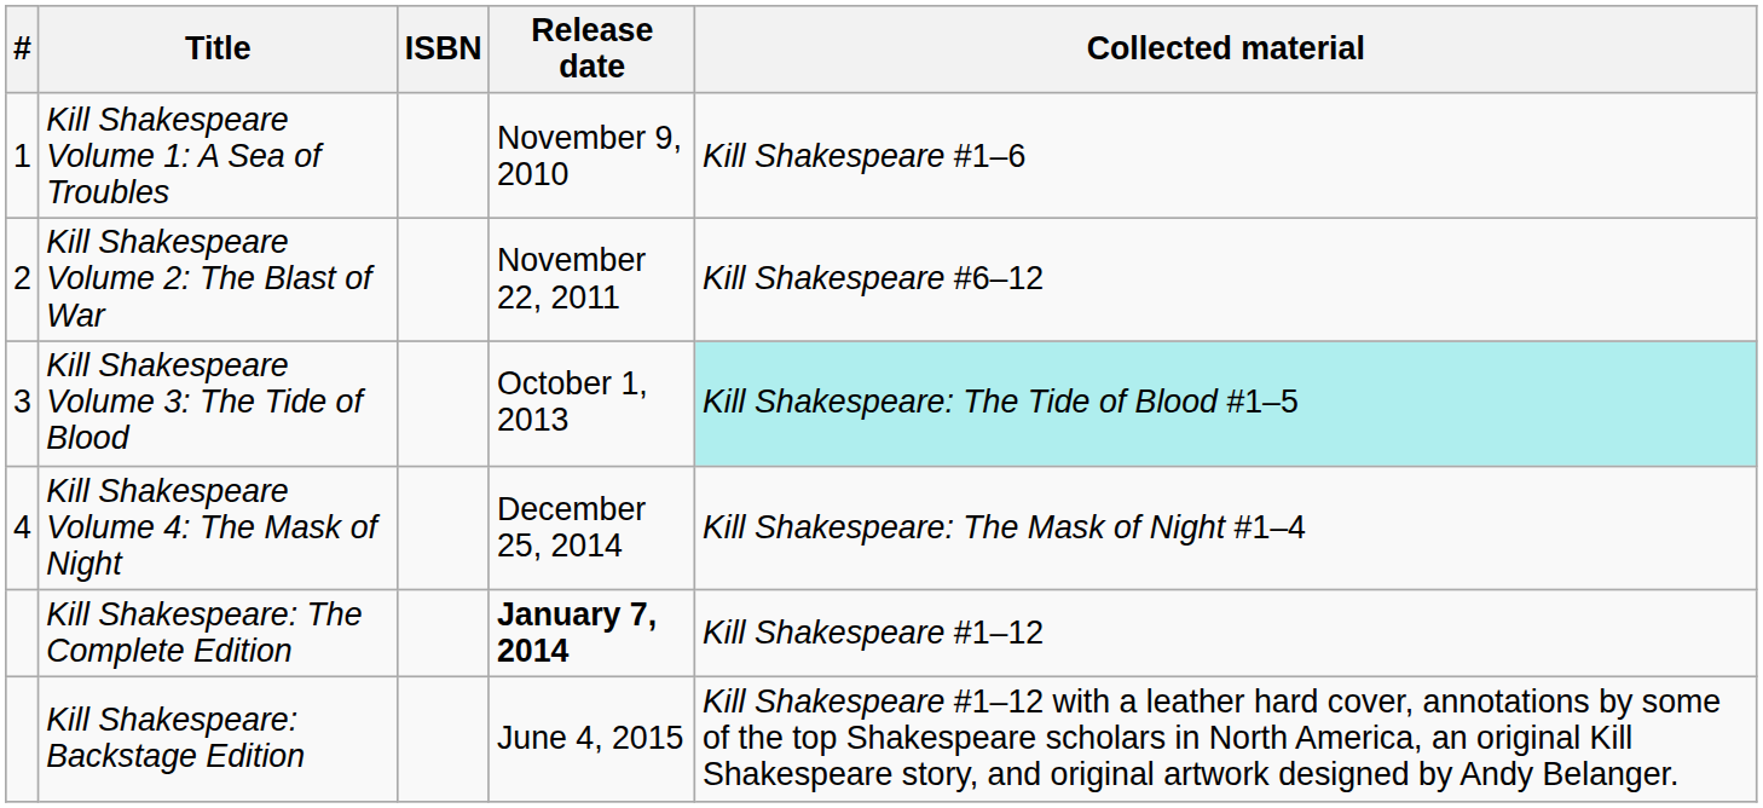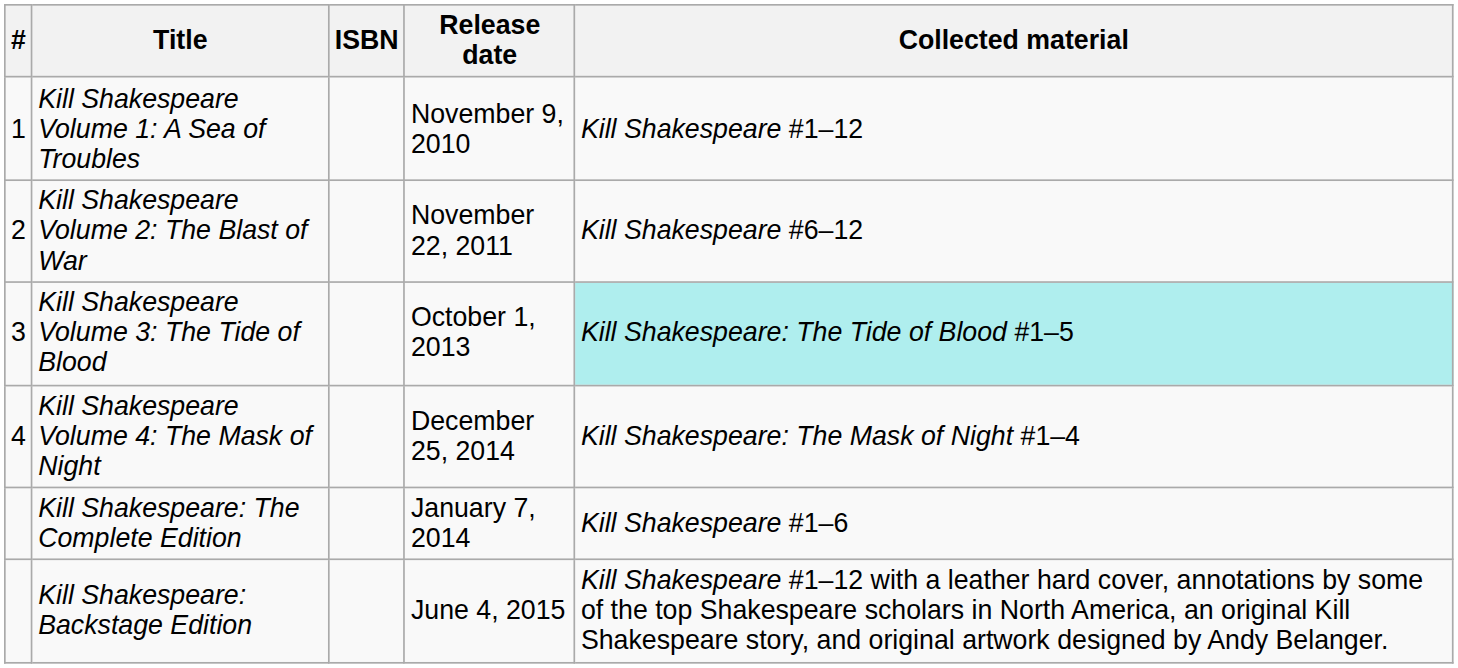 <table class="wikitable">
 <tr>
 <th>#</th>
 <th>Title</th>
 <th>ISBN</th>
 <th>Release date</th>
 <th>Collected material</th>
 </tr>
 <tr>
 <td>1</td>
 <td><em>Kill Shakespeare Volume 1: A Sea of Troubles</em></td>
 <td></td>
 <td>November 9, 2010</td>
-<td><em>Kill Shakespeare</em> #1–6</td>
+<td><em>Kill Shakespeare</em> #1–12</td>
 </tr>
 <tr>
 <td>2</td>
 <td><em>Kill Shakespeare Volume 2: The Blast of War</em></td>
 <td></td>
 <td>November 22, 2011</td>
 <td><em>Kill Shakespeare</em> #6–12</td>
 </tr>
 <tr>
 <td>3</td>
 <td><em>Kill Shakespeare Volume 3: The Tide of Blood</em></td>
 <td></td>
 <td>October 1, 2013</td>
 <td style="background: paleturquoise;"><em>Kill Shakespeare: The Tide of Blood</em> #1–5</td>
 </tr>
 <tr>
 <td>4</td>
 <td><em>Kill Shakespeare Volume 4: The Mask of Night</em></td>
 <td></td>
 <td>December 25, 2014</td>
 <td><em>Kill Shakespeare: The Mask of Night</em> #1–4</td>
 </tr>
 <tr>
 <td></td>
 <td><em>Kill Shakespeare: The Complete Edition</em></td>
 <td></td>
-<td><strong>January 7, 2014</strong></td>
-<td><em>Kill Shakespeare</em> #1–12</td>
+<td>January 7, 2014</td>
+<td><em>Kill Shakespeare</em> #1–6</td>
 </tr>
 <tr>
 <td></td>
 <td><em>Kill Shakespeare: Backstage Edition</em></td>
 <td></td>
 <td>June 4, 2015</td>
 <td><em>Kill Shakespeare</em> #1–12 with a leather hard cover, annotations by some of the top Shakespeare scholars in North America, an original Kill Shakespeare story, and original artwork designed by Andy Belanger.</td>
 </tr>
 </table>
